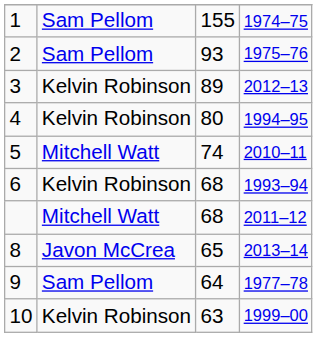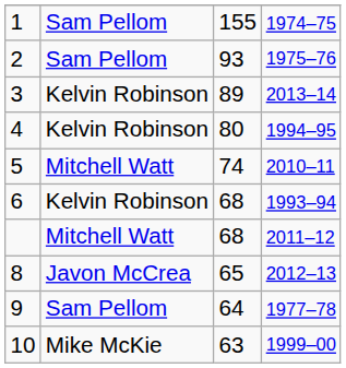 <table class="wikitable">
 <tr>
 </tr>
 <tr>
 <td>1</td>
 <td><a href='#'>Sam Pellom</a></td>
 <td>155</td>
 <td style="font-size:80%;"><a href='#'>1974–75</a></td>
 </tr>
 <tr>
 <td>2</td>
 <td><a href='#'>Sam Pellom</a></td>
 <td>93</td>
 <td style="font-size:80%;"><a href='#'>1975–76</a></td>
 </tr>
 <tr>
 <td>3</td>
 <td>Kelvin Robinson</td>
 <td>89</td>
-<td style="font-size:80%;"><a href='#'>2012–13</a></td>
+<td style="font-size:80%;"><a href='#'>2013–14</a></td>
 </tr>
 <tr>
 <td>4</td>
 <td>Kelvin Robinson</td>
 <td>80</td>
 <td style="font-size:80%;"><a href='#'>1994–95</a></td>
 </tr>
 <tr>
 <td>5</td>
 <td><a href='#'>Mitchell Watt</a></td>
 <td>74</td>
 <td style="font-size:80%;"><a href='#'>2010–11</a></td>
 </tr>
 <tr>
 <td>6</td>
 <td>Kelvin Robinson</td>
 <td>68</td>
 <td style="font-size:80%;"><a href='#'>1993–94</a></td>
 </tr>
 <tr>
 <td></td>
 <td><a href='#'>Mitchell Watt</a></td>
 <td>68</td>
 <td style="font-size:80%;"><a href='#'>2011–12</a></td>
 </tr>
 <tr>
 <td>8</td>
 <td><a href='#'>Javon McCrea</a></td>
 <td>65</td>
-<td style="font-size:80%;"><a href='#'>2013–14</a></td>
+<td style="font-size:80%;"><a href='#'>2012–13</a></td>
 </tr>
 <tr>
 <td>9</td>
 <td><a href='#'>Sam Pellom</a></td>
 <td>64</td>
 <td style="font-size:80%;"><a href='#'>1977–78</a></td>
 </tr>
 <tr>
 <td>10</td>
-<td>Kelvin Robinson</td>
+<td>Mike McKie</td>
 <td>63</td>
 <td style="font-size:80%;"><a href='#'>1999–00</a></td>
 </tr>
 </table>
